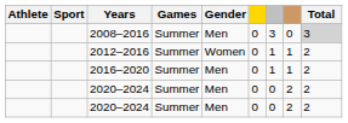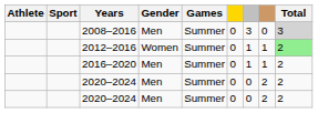 <table class="wikitable sortable">
 <tr>
 <th>Athlete</th>
 <th>Sport</th>
 <th>Years</th>
+<th>Gender</th>
 <th>Games</th>
-<th>Gender</th>
 <th style="background-color:gold; width:1.0em; font-weight:bold;"></th>
 <th style="background-color:silver; width:1.0em; font-weight:bold;"></th>
 <th style="background-color:#cc9966; width:1.0em; font-weight:bold;"></th>
 <th style="width:3.0em;">Total</th>
 </tr>
 <tr>
 <td></td>
 <td></td>
 <td>2008–2016</td>
+<td>Men</td>
 <td>Summer</td>
-<td>Men</td>
 <td>0</td>
 <td>3</td>
 <td>0</td>
 <td style="background: lightgrey;">3</td>
 </tr>
 <tr>
 <td></td>
 <td></td>
 <td>2012–2016</td>
+<td>Women</td>
 <td>Summer</td>
-<td>Women</td>
 <td>0</td>
 <td>1</td>
 <td>1</td>
-<td>2</td>
+<td style="background: lightgreen;">2</td>
 </tr>
 <tr>
 <td><strong></strong></td>
 <td></td>
 <td>2016–2020</td>
+<td>Men</td>
 <td>Summer</td>
-<td>Men</td>
 <td>0</td>
 <td>1</td>
 <td>1</td>
 <td>2</td>
 </tr>
 <tr>
 <td><strong></strong></td>
 <td></td>
 <td>2020–2024</td>
+<td>Men</td>
 <td>Summer</td>
-<td>Men</td>
 <td>0</td>
 <td>0</td>
 <td>2</td>
 <td>2</td>
 </tr>
 <tr>
 <td><strong></strong></td>
 <td></td>
 <td>2020–2024</td>
+<td>Men</td>
 <td>Summer</td>
-<td>Men</td>
 <td>0</td>
 <td>0</td>
 <td>2</td>
 <td>2</td>
 </tr>
 </table>
